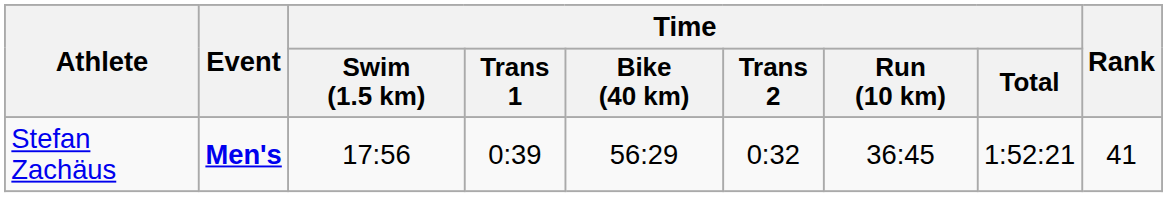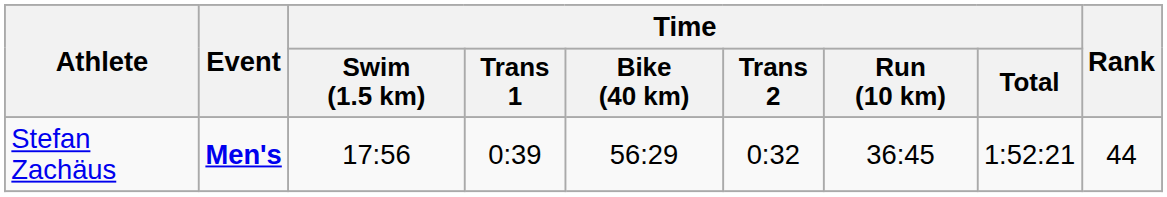 <table class="wikitable" style="font-size:90%">
 <tr>
 <th rowspan=2>Athlete</th>
 <th rowspan=2>Event</th>
 <th colspan=6>Time</th>
 <th rowspan=2>Rank</th>
 </tr>
 <tr style="font-size:95%">
 <th>Swim (1.5 km)</th>
 <th>Trans 1</th>
 <th>Bike (40 km)</th>
 <th>Trans 2</th>
 <th>Run (10 km)</th>
 <th>Total</th>
 </tr>
 <tr align=center>
 <td align=left><a href='#'>Stefan Zachäus</a></td>
 <td align=left><strong><a href='#'>Men's</a></strong></td>
 <td>17:56</td>
 <td>0:39</td>
 <td>56:29</td>
 <td>0:32</td>
 <td>36:45</td>
 <td>1:52:21</td>
-<td>41</td>
+<td>44</td>
 </tr>
 </table>
